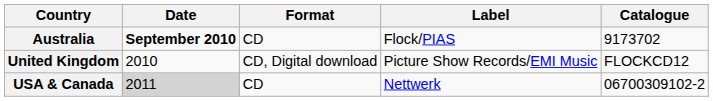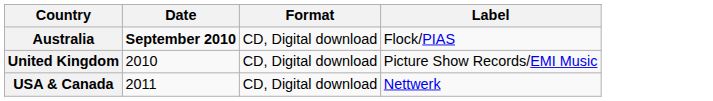 <table class="wikitable plainrowheaders">
 <tr>
 <th scope="col">Country</th>
 <th scope="col">Date</th>
 <th scope="col">Format</th>
 <th scope="col">Label</th>
-<th scope="col">Catalogue</th>
 </tr>
 <tr>
 <th scope="row">Australia</th>
 <td><strong>September 2010</strong></td>
-<td>CD</td>
+<td>CD, Digital download</td>
 <td>Flock/<a href='#'>PIAS</a></td>
-<td>9173702</td>
 </tr>
 <tr>
 <th scope="row">United Kingdom</th>
 <td>2010</td>
 <td>CD, Digital download</td>
 <td>Picture Show Records/<a href='#'>EMI Music</a></td>
-<td>FLOCKCD12</td>
 </tr>
 <tr>
 <th scope="row">USA & Canada</th>
-<td style="background: lightgrey;">2011</td>
-<td>CD</td>
+<td>2011</td>
+<td>CD, Digital download</td>
 <td><a href='#'>Nettwerk</a></td>
-<td>06700309102-2</td>
 </tr>
 </table>
